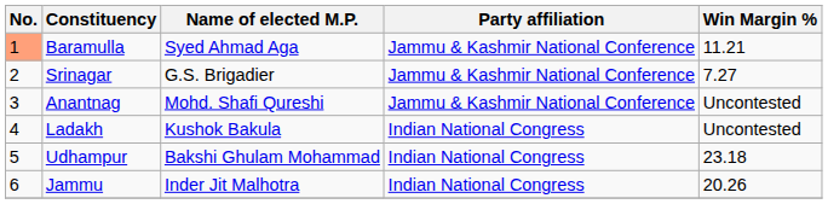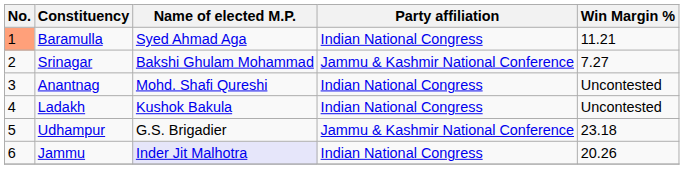 <table class="sortable wikitable" style="font-size: 95%;">
 <tr>
 <th>No.</th>
 <th>Constituency</th>
 <th>Name of elected M.P.</th>
 <th>Party affiliation</th>
 <th>Win Margin %</th>
 </tr>
 <tr>
 <td style="background: lightsalmon;">1</td>
 <td><a href='#'>Baramulla</a></td>
 <td><a href='#'>Syed Ahmad Aga</a></td>
-<td><a href='#'>Jammu & Kashmir National Conference</a></td>
+<td><a href='#'>Indian National Congress</a></td>
 <td>11.21</td>
 </tr>
 <tr>
 <td>2</td>
 <td><a href='#'>Srinagar</a></td>
-<td>G.S. Brigadier</td>
+<td><a href='#'>Bakshi Ghulam Mohammad</a></td>
 <td><a href='#'>Jammu & Kashmir National Conference</a></td>
 <td>7.27</td>
 </tr>
 <tr>
 <td>3</td>
 <td><a href='#'>Anantnag</a></td>
 <td><a href='#'>Mohd. Shafi Qureshi</a></td>
-<td><a href='#'>Jammu & Kashmir National Conference</a></td>
+<td><a href='#'>Indian National Congress</a></td>
 <td>Uncontested</td>
 </tr>
 <tr>
 <td>4</td>
 <td><a href='#'>Ladakh</a></td>
 <td><a href='#'>Kushok Bakula</a></td>
 <td><a href='#'>Indian National Congress</a></td>
 <td>Uncontested</td>
 </tr>
 <tr>
 <td>5</td>
 <td><a href='#'>Udhampur</a></td>
-<td><a href='#'>Bakshi Ghulam Mohammad</a></td>
-<td><a href='#'>Indian National Congress</a></td>
+<td>G.S. Brigadier</td>
+<td><a href='#'>Jammu & Kashmir National Conference</a></td>
 <td>23.18</td>
 </tr>
 <tr>
 <td>6</td>
 <td><a href='#'>Jammu</a></td>
-<td><a href='#'>Inder Jit Malhotra</a></td>
+<td style="background: lavender;"><a href='#'>Inder Jit Malhotra</a></td>
 <td><a href='#'>Indian National Congress</a></td>
 <td>20.26</td>
 </tr>
 <tr>
 </tr>
 </table>
